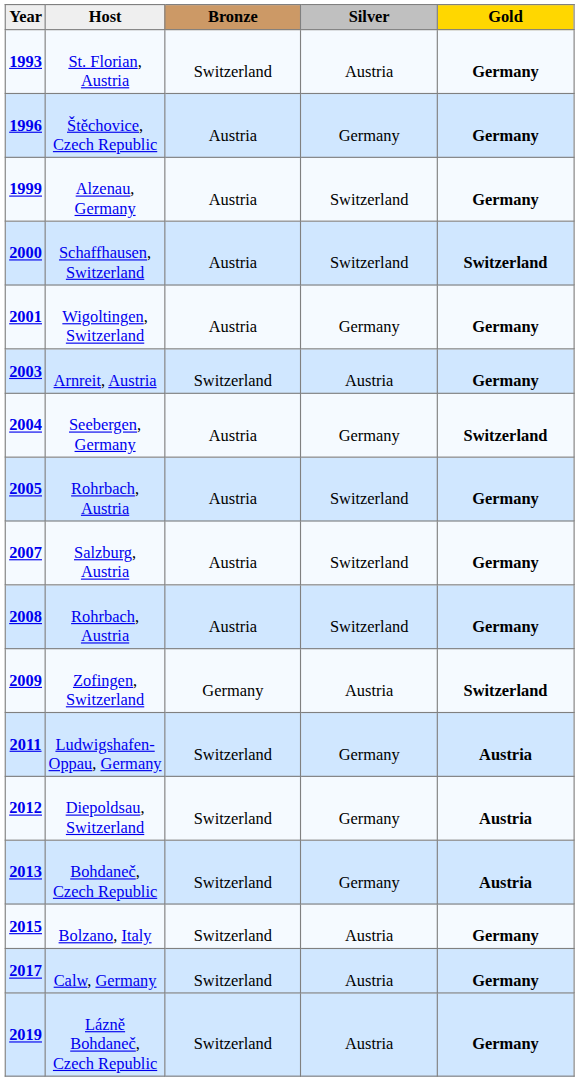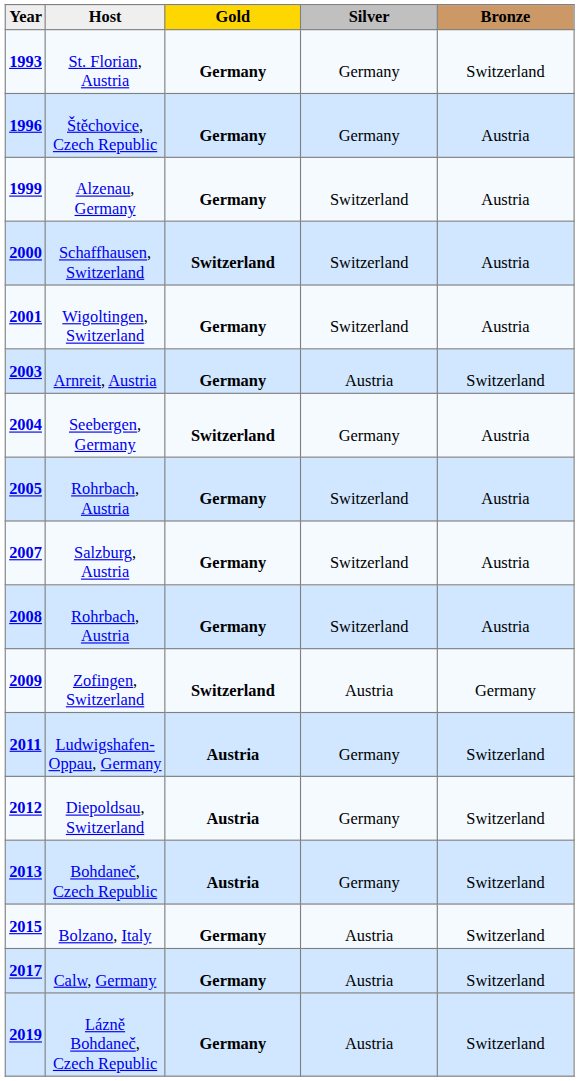 <table class="toccolours" border="1" cellpadding="2" style="border-collapse: collapse; text-align: center; width: 80%; margin: 0 auto; font-size: 90%;">
 <tr style="background: #efefef;">
 <th width=7%>Year</th>
 <th width=21%>Host</th>
+<th width=24% bgcolor=gold>Gold</th>
+<th width=24% bgcolor=silver>Silver</th>
 <th width=24% bgcolor="#cc9966">Bronze</th>
-<th width=24% bgcolor=silver>Silver</th>
-<th width=24% bgcolor=gold>Gold</th>
 </tr>
 <tr bgcolor=#F5FAFF>
 <td><strong><a href='#'>1993</a></strong></td>
 <td><br><a href='#'>St. Florian</a>, <a href='#'>Austria</a></td>
+<td><br><strong>Germany</strong></td>
+<td><br>Germany</td>
 <td><br>Switzerland</td>
-<td><br>Austria</td>
-<td><br><strong>Germany</strong></td>
 </tr>
 <tr bgcolor=#D0E7FF>
 <td><strong><a href='#'>1996</a></strong></td>
 <td><br><a href='#'>Štěchovice</a>, <a href='#'>Czech Republic</a></td>
+<td><br><strong>Germany</strong></td>
+<td><br>Germany</td>
 <td><br>Austria</td>
-<td><br>Germany</td>
-<td><br><strong>Germany</strong></td>
 </tr>
 <tr bgcolor=#F5FAFF>
 <td><strong><a href='#'>1999</a></strong></td>
 <td><br><a href='#'>Alzenau</a>, <a href='#'>Germany</a></td>
+<td><br><strong>Germany</strong></td>
+<td><br>Switzerland</td>
 <td><br>Austria</td>
-<td><br>Switzerland</td>
-<td><br><strong>Germany</strong></td>
 </tr>
 <tr bgcolor=#D0E7FF>
 <td><strong><a href='#'>2000</a></strong></td>
 <td><br><a href='#'>Schaffhausen</a>, <a href='#'>Switzerland</a></td>
+<td><br><strong>Switzerland</strong></td>
+<td><br>Switzerland</td>
 <td><br>Austria</td>
-<td><br>Switzerland</td>
-<td><br><strong>Switzerland</strong></td>
 </tr>
 <tr bgcolor=#F5FAFF>
 <td><strong><a href='#'>2001</a></strong></td>
 <td><br><a href='#'>Wigoltingen</a>, <a href='#'>Switzerland</a></td>
+<td><br><strong>Germany</strong></td>
+<td><br>Switzerland</td>
 <td><br>Austria</td>
-<td><br>Germany</td>
-<td><br><strong>Germany</strong></td>
 </tr>
 <tr bgcolor=#D0E7FF>
 <td><strong><a href='#'>2003</a></strong></td>
 <td><br><a href='#'>Arnreit</a>, <a href='#'>Austria</a></td>
+<td><br><strong>Germany</strong></td>
+<td><br>Austria</td>
 <td><br>Switzerland</td>
-<td><br>Austria</td>
-<td><br><strong>Germany</strong></td>
 </tr>
 <tr bgcolor=#F5FAFF>
 <td><strong><a href='#'>2004</a></strong></td>
 <td><br><a href='#'>Seebergen</a>, <a href='#'>Germany</a></td>
+<td><br><strong>Switzerland</strong></td>
+<td><br>Germany</td>
 <td><br>Austria</td>
-<td><br>Germany</td>
-<td><br><strong>Switzerland</strong></td>
 </tr>
 <tr bgcolor=#D0E7FF>
 <td><strong><a href='#'>2005</a></strong></td>
 <td><br><a href='#'>Rohrbach</a>, <a href='#'>Austria</a></td>
+<td><br><strong>Germany</strong></td>
+<td><br>Switzerland</td>
 <td><br>Austria</td>
-<td><br>Switzerland</td>
-<td><br><strong>Germany</strong></td>
 </tr>
 <tr bgcolor=#F5FAFF>
 <td><strong><a href='#'>2007</a></strong></td>
 <td><br><a href='#'>Salzburg</a>, <a href='#'>Austria</a></td>
+<td><br><strong>Germany</strong></td>
+<td><br>Switzerland</td>
 <td><br>Austria</td>
-<td><br>Switzerland</td>
-<td><br><strong>Germany</strong></td>
 </tr>
 <tr bgcolor=#D0E7FF>
 <td><strong><a href='#'>2008</a></strong></td>
 <td><br><a href='#'>Rohrbach</a>, <a href='#'>Austria</a></td>
+<td><br><strong>Germany</strong></td>
+<td><br>Switzerland</td>
 <td><br>Austria</td>
-<td><br>Switzerland</td>
-<td><br><strong>Germany</strong></td>
 </tr>
 <tr bgcolor=#F5FAFF>
 <td><strong><a href='#'>2009</a></strong></td>
 <td><br><a href='#'>Zofingen</a>, <a href='#'>Switzerland</a></td>
+<td><br><strong>Switzerland</strong></td>
+<td><br>Austria</td>
 <td><br>Germany</td>
-<td><br>Austria</td>
-<td><br><strong>Switzerland</strong></td>
 </tr>
 <tr bgcolor=#D0E7FF>
 <td><strong><a href='#'>2011</a></strong></td>
 <td><br><a href='#'>Ludwigshafen-Oppau</a>, <a href='#'>Germany</a></td>
+<td><br><strong>Austria</strong></td>
+<td><br>Germany</td>
 <td><br>Switzerland</td>
-<td><br>Germany</td>
-<td><br><strong>Austria</strong></td>
 </tr>
 <tr bgcolor=#F5FAFF>
 <td><strong><a href='#'>2012</a></strong></td>
 <td><br><a href='#'>Diepoldsau</a>, <a href='#'>Switzerland</a></td>
+<td><br><strong>Austria</strong></td>
+<td><br>Germany</td>
 <td><br>Switzerland</td>
-<td><br>Germany</td>
-<td><br><strong>Austria</strong></td>
 </tr>
 <tr bgcolor=#D0E7FF>
 <td><strong><a href='#'>2013</a></strong></td>
 <td><br><a href='#'>Bohdaneč</a>, <a href='#'>Czech Republic</a></td>
+<td><br><strong>Austria</strong></td>
+<td><br>Germany</td>
 <td><br>Switzerland</td>
-<td><br>Germany</td>
-<td><br><strong>Austria</strong></td>
 </tr>
 <tr bgcolor=#F5FAFF>
 <td><strong><a href='#'>2015</a></strong></td>
 <td><br><a href='#'>Bolzano</a>, <a href='#'>Italy</a></td>
+<td><br><strong>Germany</strong></td>
+<td><br>Austria</td>
 <td><br>Switzerland</td>
-<td><br>Austria</td>
-<td><br><strong>Germany</strong></td>
 </tr>
 <tr bgcolor=#D0E7FF>
 <td><strong><a href='#'>2017</a></strong></td>
 <td><br><a href='#'>Calw</a>, <a href='#'>Germany</a></td>
+<td><br><strong>Germany</strong></td>
+<td><br>Austria</td>
 <td><br>Switzerland</td>
-<td><br>Austria</td>
-<td><br><strong>Germany</strong></td>
 </tr>
 <tr bgcolor=#D0E7FF>
 <td><strong><a href='#'>2019</a></strong></td>
 <td><br><a href='#'>Lázně Bohdaneč</a>, <a href='#'>Czech Republic</a></td>
+<td><br><strong>Germany</strong></td>
+<td><br>Austria</td>
 <td><br>Switzerland</td>
-<td><br>Austria</td>
-<td><br><strong>Germany</strong></td>
 </tr>
 </table>
